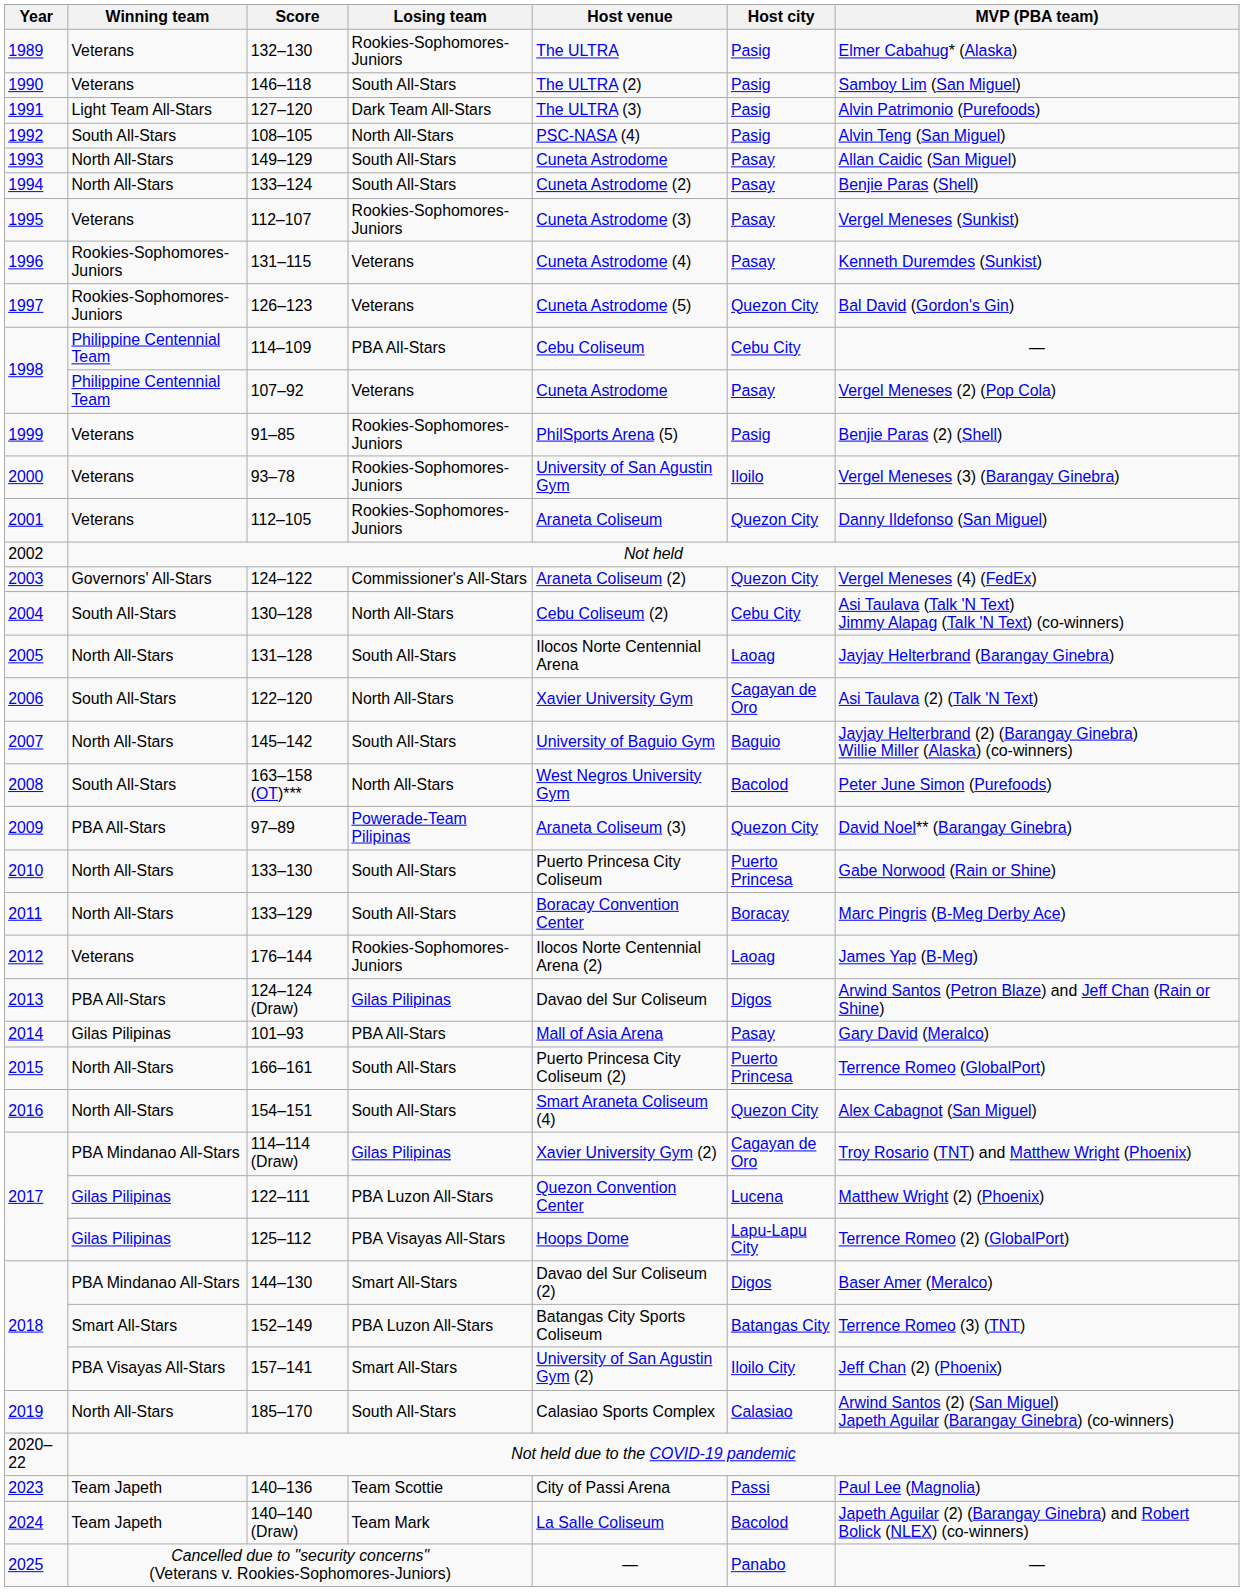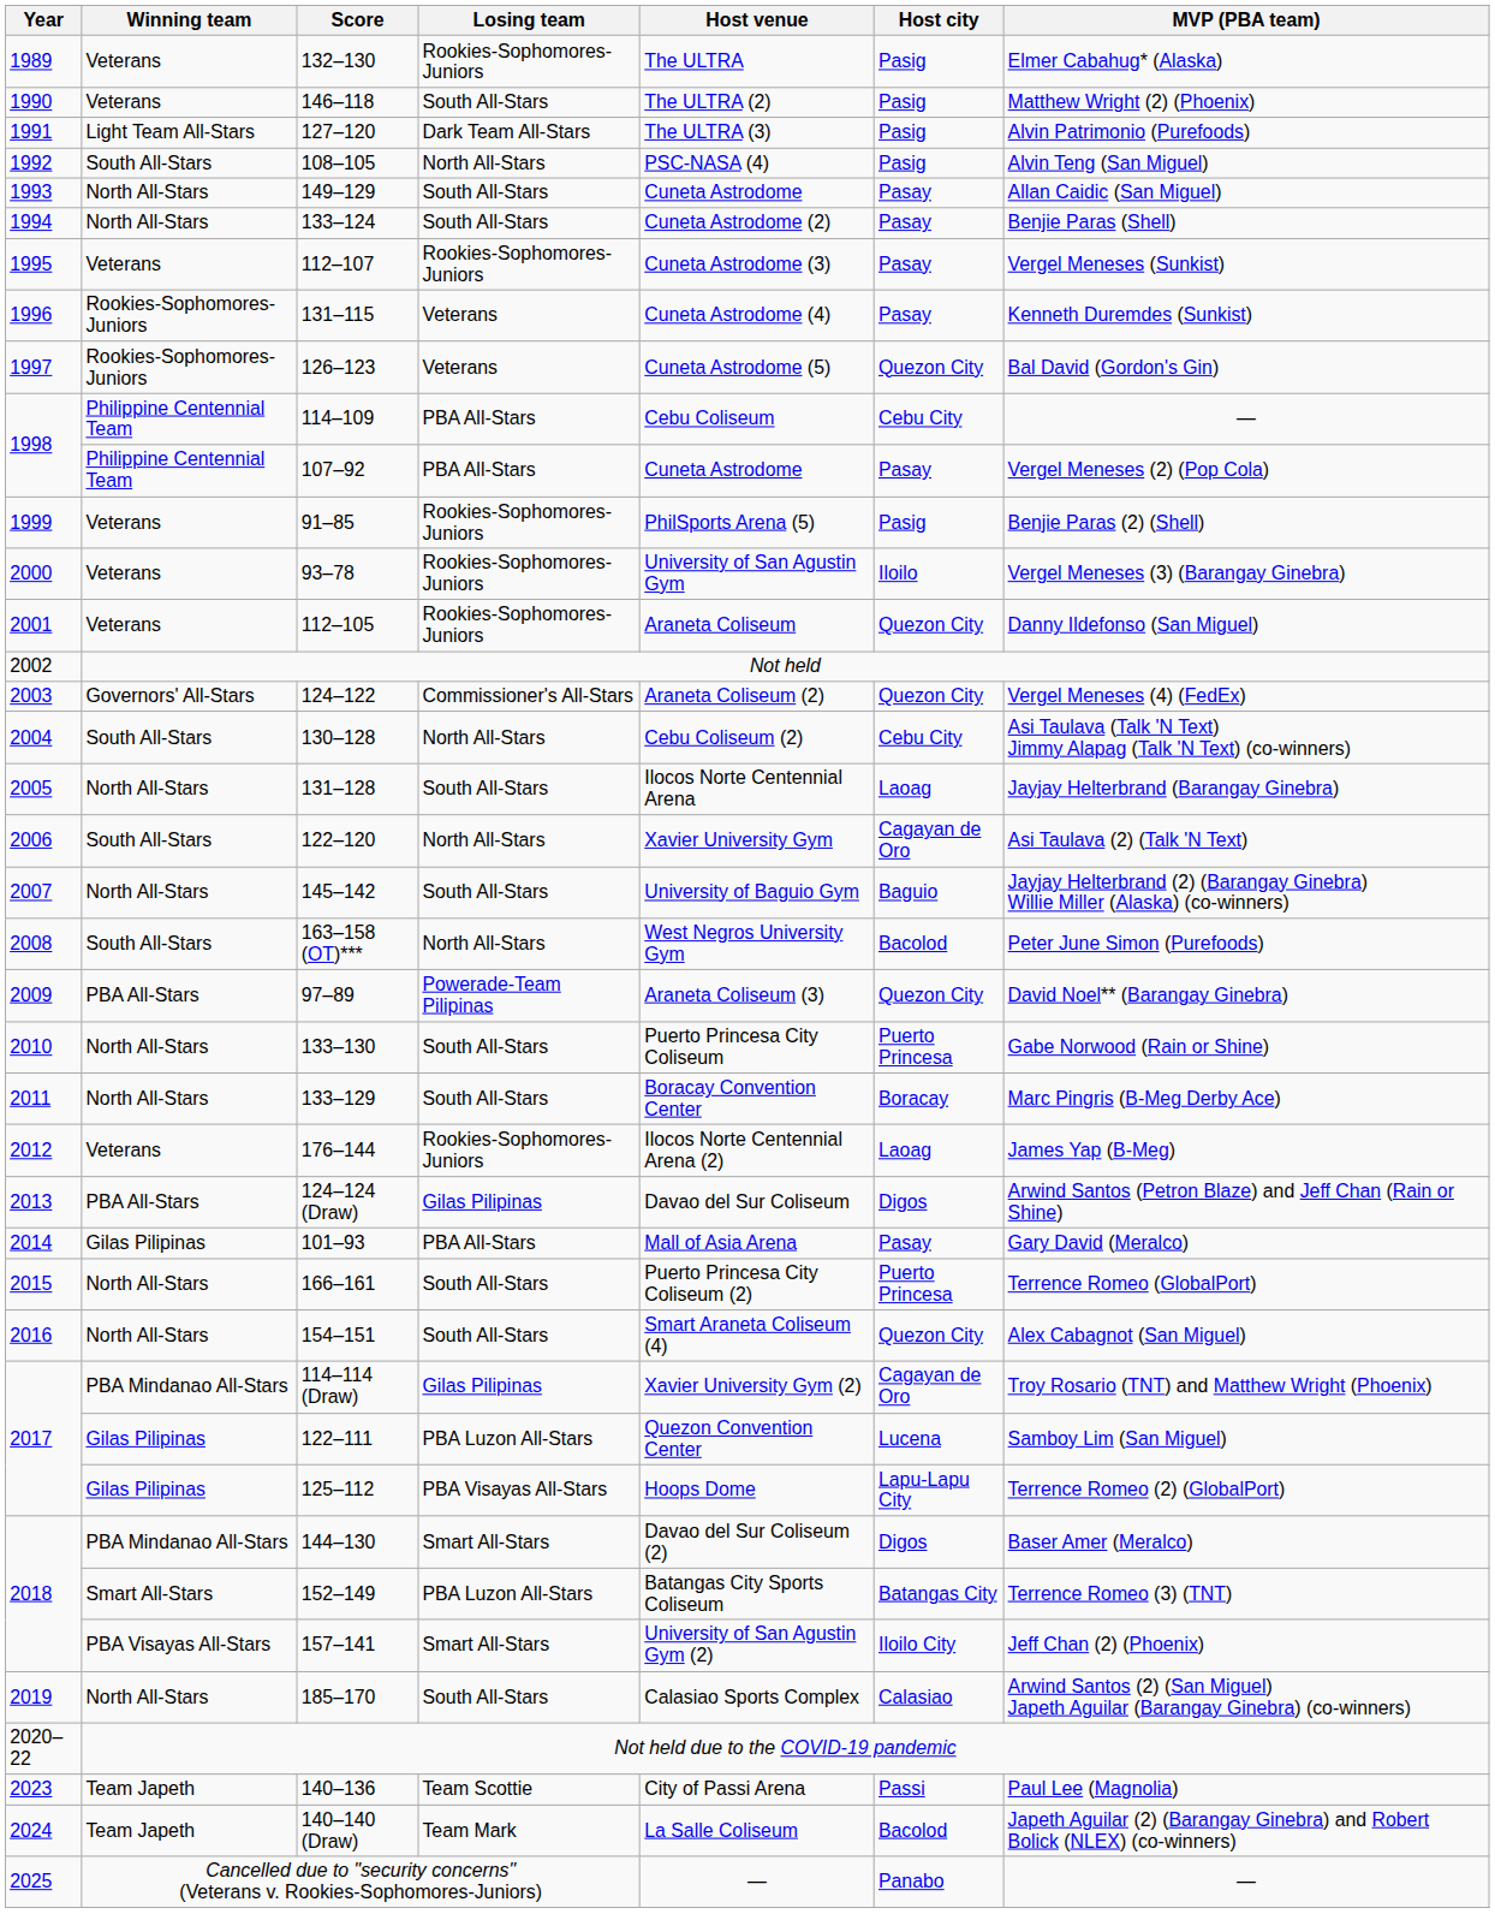 <table class="wikitable sortable">
 <tr bgcolor="#efefef">
 </tr>
 <tr>
 <th>Year</th>
 <th>Winning team</th>
 <th>Score</th>
 <th>Losing team</th>
 <th>Host venue</th>
 <th>Host city</th>
 <th>MVP (PBA team)</th>
 </tr>
 <tr>
 <td><a href='#'>1989</a></td>
 <td>Veterans</td>
 <td>132–130</td>
 <td>Rookies-Sophomores-Juniors</td>
 <td><a href='#'>The ULTRA</a></td>
 <td><a href='#'>Pasig</a></td>
 <td><a href='#'>Elmer Cabahug</a>* (<a href='#'>Alaska</a>)</td>
 </tr>
 <tr>
 <td><a href='#'>1990</a></td>
 <td>Veterans</td>
 <td>146–118</td>
 <td>South All-Stars</td>
 <td><a href='#'>The ULTRA</a> (2)</td>
 <td><a href='#'>Pasig</a></td>
-<td><a href='#'>Samboy Lim</a> (<a href='#'>San Miguel</a>)</td>
+<td><a href='#'>Matthew Wright</a> (2) (<a href='#'>Phoenix</a>)</td>
 </tr>
 <tr>
 <td><a href='#'>1991</a></td>
 <td>Light Team All-Stars</td>
 <td>127–120</td>
 <td>Dark Team All-Stars</td>
 <td><a href='#'>The ULTRA</a> (3)</td>
 <td><a href='#'>Pasig</a></td>
 <td><a href='#'>Alvin Patrimonio</a> (<a href='#'>Purefoods</a>)</td>
 </tr>
 <tr>
 <td><a href='#'>1992</a></td>
 <td>South All-Stars</td>
 <td>108–105</td>
 <td>North All-Stars</td>
 <td><a href='#'>PSC-NASA</a> (4)</td>
 <td><a href='#'>Pasig</a></td>
 <td><a href='#'>Alvin Teng</a> (<a href='#'>San Miguel</a>)</td>
 </tr>
 <tr>
 <td><a href='#'>1993</a></td>
 <td>North All-Stars</td>
 <td>149–129</td>
 <td>South All-Stars</td>
 <td><a href='#'>Cuneta Astrodome</a></td>
 <td><a href='#'>Pasay</a></td>
 <td><a href='#'>Allan Caidic</a> (<a href='#'>San Miguel</a>)</td>
 </tr>
 <tr>
 <td><a href='#'>1994</a></td>
 <td>North All-Stars</td>
 <td>133–124</td>
 <td>South All-Stars</td>
 <td><a href='#'>Cuneta Astrodome</a> (2)</td>
 <td><a href='#'>Pasay</a></td>
 <td><a href='#'>Benjie Paras</a> (<a href='#'>Shell</a>)</td>
 </tr>
 <tr>
 <td><a href='#'>1995</a></td>
 <td>Veterans</td>
 <td>112–107</td>
 <td>Rookies-Sophomores-Juniors</td>
 <td><a href='#'>Cuneta Astrodome</a> (3)</td>
 <td><a href='#'>Pasay</a></td>
 <td><a href='#'>Vergel Meneses</a> (<a href='#'>Sunkist</a>)</td>
 </tr>
 <tr>
 <td><a href='#'>1996</a></td>
 <td>Rookies-Sophomores-Juniors</td>
 <td>131–115</td>
 <td>Veterans</td>
 <td><a href='#'>Cuneta Astrodome</a> (4)</td>
 <td><a href='#'>Pasay</a></td>
 <td><a href='#'>Kenneth Duremdes</a> (<a href='#'>Sunkist</a>)</td>
 </tr>
 <tr>
 <td><a href='#'>1997</a></td>
 <td>Rookies-Sophomores-Juniors</td>
 <td>126–123</td>
 <td>Veterans</td>
 <td><a href='#'>Cuneta Astrodome</a> (5)</td>
 <td><a href='#'>Quezon City</a></td>
 <td><a href='#'>Bal David</a> (<a href='#'>Gordon's Gin</a>)</td>
 </tr>
 <tr>
 <td rowspan=2><a href='#'>1998</a></td>
 <td><a href='#'>Philippine Centennial Team</a></td>
 <td>114–109</td>
 <td>PBA All-Stars</td>
 <td><a href='#'>Cebu Coliseum</a></td>
 <td><a href='#'>Cebu City</a></td>
 <td align=center>—</td>
 </tr>
 <tr>
 <td><a href='#'>Philippine Centennial Team</a></td>
 <td>107–92</td>
-<td>Veterans</td>
+<td>PBA All-Stars</td>
 <td><a href='#'>Cuneta Astrodome</a></td>
 <td><a href='#'>Pasay</a></td>
 <td><a href='#'>Vergel Meneses</a> (2) (<a href='#'>Pop Cola</a>)</td>
 </tr>
 <tr>
 <td><a href='#'>1999</a></td>
 <td>Veterans</td>
 <td>91–85</td>
 <td>Rookies-Sophomores-Juniors</td>
 <td><a href='#'>PhilSports Arena</a> (5)</td>
 <td><a href='#'>Pasig</a></td>
 <td><a href='#'>Benjie Paras</a> (2) (<a href='#'>Shell</a>)</td>
 </tr>
 <tr>
 <td><a href='#'>2000</a></td>
 <td>Veterans</td>
 <td>93–78</td>
 <td>Rookies-Sophomores-Juniors</td>
 <td><a href='#'>University of San Agustin Gym</a></td>
 <td><a href='#'>Iloilo</a></td>
 <td><a href='#'>Vergel Meneses</a> (3) (<a href='#'>Barangay Ginebra</a>)</td>
 </tr>
 <tr>
 <td><a href='#'>2001</a></td>
 <td>Veterans</td>
 <td>112–105</td>
 <td>Rookies-Sophomores-Juniors</td>
 <td><a href='#'>Araneta Coliseum</a></td>
 <td><a href='#'>Quezon City</a></td>
 <td><a href='#'>Danny Ildefonso</a> (<a href='#'>San Miguel</a>)</td>
 </tr>
 <tr>
 <td>2002</td>
 <td align=center colspan=6><em>Not held</em></td>
 </tr>
 <tr>
 <td><a href='#'>2003</a></td>
 <td>Governors' All-Stars</td>
 <td>124–122</td>
 <td>Commissioner's All-Stars</td>
 <td><a href='#'>Araneta Coliseum</a> (2)</td>
 <td><a href='#'>Quezon City</a></td>
 <td><a href='#'>Vergel Meneses</a> (4) (<a href='#'>FedEx</a>)</td>
 </tr>
 <tr>
 <td><a href='#'>2004</a></td>
 <td>South All-Stars</td>
 <td>130–128</td>
 <td>North All-Stars</td>
 <td><a href='#'>Cebu Coliseum</a> (2)</td>
 <td><a href='#'>Cebu City</a></td>
 <td><a href='#'>Asi Taulava</a> (<a href='#'>Talk 'N Text</a>)<br><a href='#'>Jimmy Alapag</a> (<a href='#'>Talk 'N Text</a>) (co-winners)</td>
 </tr>
 <tr>
 <td><a href='#'>2005</a></td>
 <td>North All-Stars</td>
 <td>131–128</td>
 <td>South All-Stars</td>
 <td>Ilocos Norte Centennial Arena</td>
 <td><a href='#'>Laoag</a></td>
 <td><a href='#'>Jayjay Helterbrand</a> (<a href='#'>Barangay Ginebra</a>)</td>
 </tr>
 <tr>
 <td><a href='#'>2006</a></td>
 <td>South All-Stars</td>
 <td>122–120</td>
 <td>North All-Stars</td>
 <td><a href='#'>Xavier University Gym</a></td>
 <td><a href='#'>Cagayan de Oro</a></td>
 <td><a href='#'>Asi Taulava</a> (2) (<a href='#'>Talk 'N Text</a>)</td>
 </tr>
 <tr>
 <td><a href='#'>2007</a></td>
 <td>North All-Stars</td>
 <td>145–142</td>
 <td>South All-Stars</td>
 <td><a href='#'>University of Baguio Gym</a></td>
 <td><a href='#'>Baguio</a></td>
 <td><a href='#'>Jayjay Helterbrand</a> (2) (<a href='#'>Barangay Ginebra</a>)<br><a href='#'>Willie Miller</a> (<a href='#'>Alaska</a>) (co-winners)</td>
 </tr>
 <tr>
 <td><a href='#'>2008</a></td>
 <td>South All-Stars</td>
 <td>163–158<br>(<a href='#'>OT</a>)***</td>
 <td>North All-Stars</td>
 <td><a href='#'>West Negros University Gym</a></td>
 <td><a href='#'>Bacolod</a></td>
 <td><a href='#'>Peter June Simon</a> (<a href='#'>Purefoods</a>)</td>
 </tr>
 <tr>
 <td><a href='#'>2009</a></td>
 <td>PBA All-Stars</td>
 <td>97–89</td>
 <td><a href='#'>Powerade-Team Pilipinas</a></td>
 <td><a href='#'>Araneta Coliseum</a> (3)</td>
 <td><a href='#'>Quezon City</a></td>
 <td><a href='#'>David Noel</a>** (<a href='#'>Barangay Ginebra</a>)</td>
 </tr>
 <tr>
 <td><a href='#'>2010</a></td>
 <td>North All-Stars</td>
 <td>133–130</td>
 <td>South All-Stars</td>
 <td>Puerto Princesa City Coliseum</td>
 <td><a href='#'>Puerto Princesa</a></td>
 <td><a href='#'>Gabe Norwood</a> (<a href='#'>Rain or Shine</a>)</td>
 </tr>
 <tr>
 <td><a href='#'>2011</a></td>
 <td>North All-Stars</td>
 <td>133–129</td>
 <td>South All-Stars</td>
 <td><a href='#'>Boracay Convention Center</a></td>
 <td><a href='#'>Boracay</a></td>
 <td><a href='#'>Marc Pingris</a> (<a href='#'>B-Meg Derby Ace</a>)</td>
 </tr>
 <tr>
 <td><a href='#'>2012</a></td>
 <td>Veterans</td>
 <td>176–144</td>
 <td>Rookies-Sophomores-Juniors</td>
 <td>Ilocos Norte Centennial Arena (2)</td>
 <td><a href='#'>Laoag</a></td>
 <td><a href='#'>James Yap</a> (<a href='#'>B-Meg</a>)</td>
 </tr>
 <tr>
 <td><a href='#'>2013</a></td>
 <td>PBA All-Stars</td>
 <td>124–124 (Draw)</td>
 <td><a href='#'>Gilas Pilipinas</a></td>
 <td>Davao del Sur Coliseum</td>
 <td><a href='#'>Digos</a></td>
 <td><a href='#'>Arwind Santos</a> (<a href='#'>Petron Blaze</a>) and <a href='#'>Jeff Chan</a> (<a href='#'>Rain or Shine</a>)</td>
 </tr>
 <tr>
 <td><a href='#'>2014</a></td>
 <td>Gilas Pilipinas</td>
 <td>101–93</td>
 <td>PBA All-Stars</td>
 <td><a href='#'>Mall of Asia Arena</a></td>
 <td><a href='#'>Pasay</a></td>
 <td><a href='#'>Gary David</a> (<a href='#'>Meralco</a>)</td>
 </tr>
 <tr>
 <td><a href='#'>2015</a></td>
 <td>North All-Stars</td>
 <td>166–161</td>
 <td>South All-Stars</td>
 <td>Puerto Princesa City Coliseum (2)</td>
 <td><a href='#'>Puerto Princesa</a></td>
 <td><a href='#'>Terrence Romeo</a> (<a href='#'>GlobalPort</a>)</td>
 </tr>
 <tr>
 <td><a href='#'>2016</a></td>
 <td>North All-Stars</td>
 <td>154–151</td>
 <td>South All-Stars</td>
 <td><a href='#'>Smart Araneta Coliseum</a> (4)</td>
 <td><a href='#'>Quezon City</a></td>
 <td><a href='#'>Alex Cabagnot</a> (<a href='#'>San Miguel</a>)</td>
 </tr>
 <tr>
 <td rowspan=3><a href='#'>2017</a></td>
 <td>PBA Mindanao All-Stars</td>
 <td>114–114 (Draw)</td>
 <td><a href='#'>Gilas Pilipinas</a></td>
 <td><a href='#'>Xavier University Gym</a> (2)</td>
 <td><a href='#'>Cagayan de Oro</a></td>
 <td><a href='#'>Troy Rosario</a> (<a href='#'>TNT</a>) and <a href='#'>Matthew Wright</a> (<a href='#'>Phoenix</a>)</td>
 </tr>
 <tr>
 <td><a href='#'>Gilas Pilipinas</a></td>
 <td>122–111</td>
 <td>PBA Luzon All-Stars</td>
 <td><a href='#'>Quezon Convention Center</a></td>
 <td><a href='#'>Lucena</a></td>
-<td><a href='#'>Matthew Wright</a> (2) (<a href='#'>Phoenix</a>)</td>
+<td><a href='#'>Samboy Lim</a> (<a href='#'>San Miguel</a>)</td>
 </tr>
 <tr>
 <td><a href='#'>Gilas Pilipinas</a></td>
 <td>125–112</td>
 <td>PBA Visayas All-Stars</td>
 <td><a href='#'>Hoops Dome</a></td>
 <td><a href='#'>Lapu-Lapu City</a></td>
 <td><a href='#'>Terrence Romeo</a> (2) (<a href='#'>GlobalPort</a>)</td>
 </tr>
 <tr>
 <td rowspan=3><a href='#'>2018</a></td>
 <td>PBA Mindanao All-Stars</td>
 <td>144–130</td>
 <td>Smart All-Stars</td>
 <td>Davao del Sur Coliseum (2)</td>
 <td><a href='#'>Digos</a></td>
 <td><a href='#'>Baser Amer</a> (<a href='#'>Meralco</a>)</td>
 </tr>
 <tr>
 <td>Smart All-Stars</td>
 <td>152–149</td>
 <td>PBA Luzon All-Stars</td>
 <td>Batangas City Sports Coliseum</td>
 <td><a href='#'>Batangas City</a></td>
 <td><a href='#'>Terrence Romeo</a> (3) (<a href='#'>TNT</a>)</td>
 </tr>
 <tr>
 <td>PBA Visayas All-Stars</td>
 <td>157–141</td>
 <td>Smart All-Stars</td>
 <td><a href='#'>University of San Agustin Gym</a> (2)</td>
 <td><a href='#'>Iloilo City</a></td>
 <td><a href='#'>Jeff Chan</a> (2) (<a href='#'>Phoenix</a>)</td>
 </tr>
 <tr>
 <td><a href='#'>2019</a></td>
 <td>North All-Stars</td>
 <td>185–170</td>
 <td>South All-Stars</td>
 <td>Calasiao Sports Complex</td>
 <td><a href='#'>Calasiao</a></td>
 <td><a href='#'>Arwind Santos</a> (2) (<a href='#'>San Miguel</a>)<br><a href='#'>Japeth Aguilar</a> (<a href='#'>Barangay Ginebra</a>) (co-winners)</td>
 </tr>
 <tr>
 <td>2020–22</td>
 <td align=center colspan=6><em>Not held due to the <a href='#'>COVID-19 pandemic</a></em></td>
 </tr>
 <tr>
 <td><a href='#'>2023</a></td>
 <td>Team Japeth</td>
 <td>140–136</td>
 <td>Team Scottie</td>
 <td>City of Passi Arena</td>
 <td><a href='#'>Passi</a></td>
 <td><a href='#'>Paul Lee</a> (<a href='#'>Magnolia</a>)</td>
 </tr>
 <tr>
 <td><a href='#'>2024</a></td>
 <td>Team Japeth</td>
 <td>140–140 (Draw)</td>
 <td>Team Mark</td>
 <td><a href='#'>La Salle Coliseum</a></td>
 <td><a href='#'>Bacolod</a></td>
 <td><a href='#'>Japeth Aguilar</a> (2) (<a href='#'>Barangay Ginebra</a>) and <a href='#'>Robert Bolick</a> (<a href='#'>NLEX</a>) (co-winners)</td>
 </tr>
 <tr>
 <td><a href='#'>2025</a></td>
 <td align=center colspan=3><em>Cancelled due to "security concerns"</em><br>(Veterans v. Rookies-Sophomores-Juniors)</td>
 <td align=center>—</td>
 <td><a href='#'>Panabo</a></td>
 <td align=center>—</td>
 </tr>
 <tr>
 </tr>
 </table>
